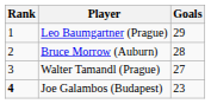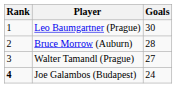 <table class="wikitable defaultcenter col2left col3right">
 <tr>
 <th>Rank</th>
 <th>Player</th>
 <th>Goals</th>
 </tr>
 <tr>
 <td>1</td>
 <td><a href='#'>Leo Baumgartner</a> (Prague)</td>
-<td>29</td>
+<td>30</td>
 </tr>
 <tr>
 <td>2</td>
 <td><a href='#'>Bruce Morrow</a> (Auburn)</td>
 <td>28</td>
 </tr>
 <tr>
 <td>3</td>
 <td>Walter Tamandl (Prague)</td>
 <td>27</td>
 </tr>
 <tr>
 <td><strong>4</strong></td>
 <td>Joe Galambos (Budapest)</td>
-<td>23</td>
+<td>24</td>
 </tr>
 </table>
